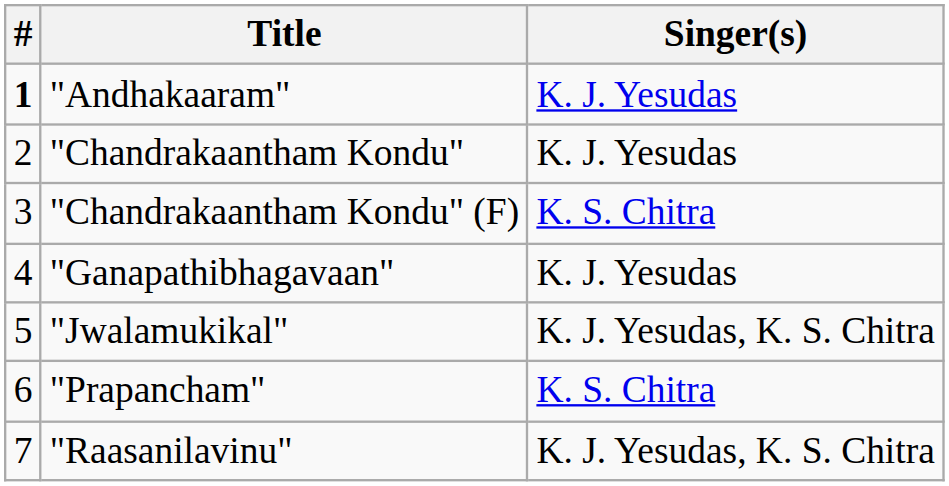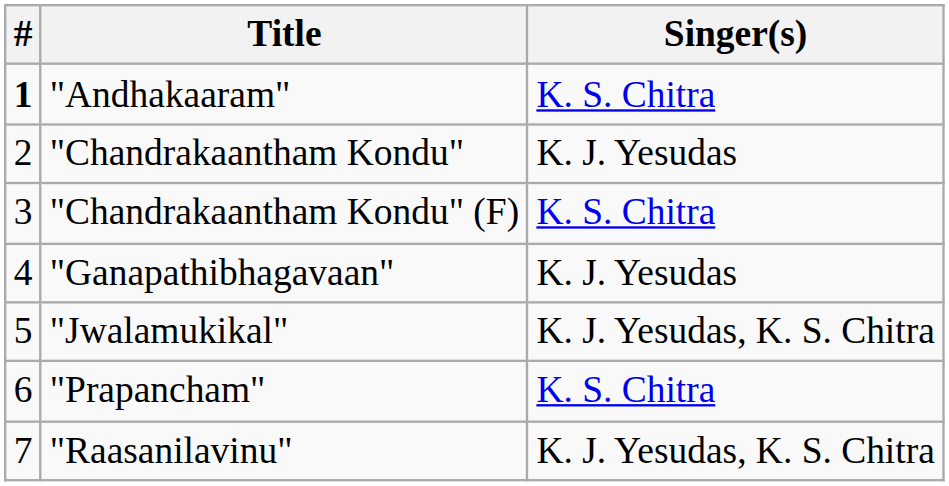 <table class="wikitable">
 <tr>
 <th>#</th>
 <th>Title</th>
 <th>Singer(s)</th>
 </tr>
 <tr>
 <td><strong>1</strong></td>
 <td>"Andhakaaram"</td>
-<td><a href='#'>K. J. Yesudas</a></td>
+<td><a href='#'>K. S. Chitra</a></td>
 </tr>
 <tr>
 <td>2</td>
 <td>"Chandrakaantham Kondu"</td>
 <td>K. J. Yesudas</td>
 </tr>
 <tr>
 <td>3</td>
 <td>"Chandrakaantham Kondu" (F)</td>
 <td><a href='#'>K. S. Chitra</a></td>
 </tr>
 <tr>
 <td>4</td>
 <td>"Ganapathibhagavaan"</td>
 <td>K. J. Yesudas</td>
 </tr>
 <tr>
 <td>5</td>
 <td>"Jwalamukikal"</td>
 <td>K. J. Yesudas, K. S. Chitra</td>
 </tr>
 <tr>
 <td>6</td>
 <td>"Prapancham"</td>
 <td><a href='#'>K. S. Chitra</a></td>
 </tr>
 <tr>
 <td>7</td>
 <td>"Raasanilavinu"</td>
 <td>K. J. Yesudas, K. S. Chitra</td>
 </tr>
 </table>
